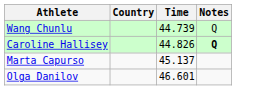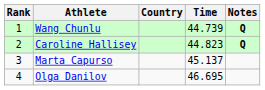 <table class="wikitable sortable" style="text-align:center">
 <tr>
+<th>Rank</th>
 <th>Athlete</th>
 <th>Country</th>
 <th>Time</th>
 <th>Notes</th>
 </tr>
 <tr bgcolor=ccffcc>
+<td>1</td>
 <td align=left><a href='#'>Wang Chunlu</a></td>
 <td align=left></td>
 <td>44.739</td>
-<td>Q</td>
+<td><strong>Q</strong></td>
 </tr>
 <tr bgcolor=ccffcc>
+<td>2</td>
 <td align=left><a href='#'>Caroline Hallisey</a></td>
 <td align=left></td>
-<td>44.826</td>
+<td>44.823</td>
 <td><strong>Q</strong></td>
 </tr>
 <tr>
+<td>3</td>
 <td align=left><a href='#'>Marta Capurso</a></td>
 <td align=left></td>
 <td>45.137</td>
 <td></td>
 </tr>
 <tr>
+<td>4</td>
 <td align=left><a href='#'>Olga Danilov</a></td>
 <td align=left></td>
-<td>46.601</td>
+<td>46.695</td>
 <td></td>
 </tr>
 </table>
